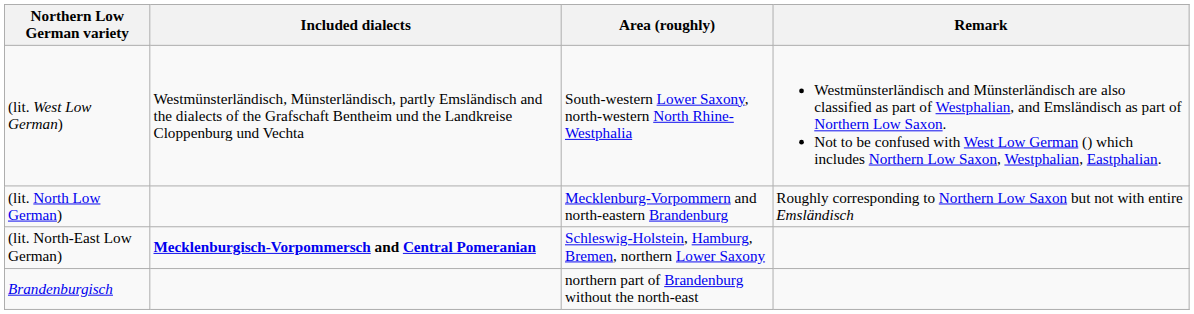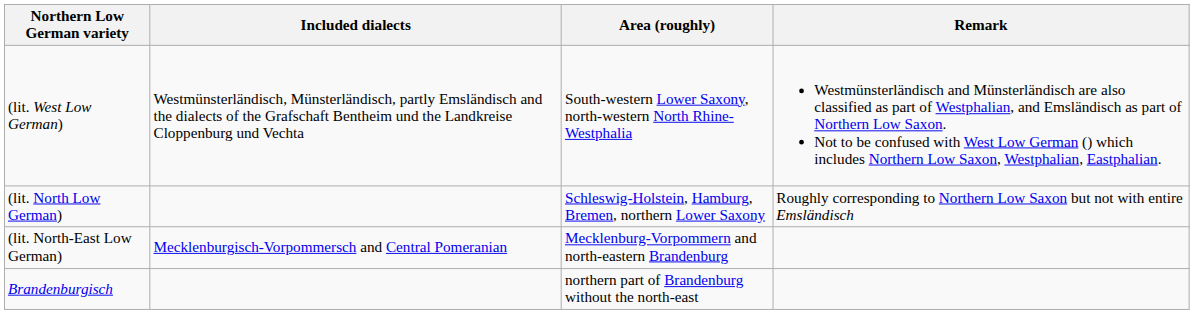 <table class="wikitable">
 <tr>
 <th>Northern Low German variety</th>
 <th>Included dialects</th>
 <th>Area (roughly)</th>
 <th>Remark</th>
 </tr>
 <tr>
 <td><em></em> (lit. <em>West Low German</em>)</td>
 <td>Westmünsterländisch, Münsterländisch, partly Emsländisch and the dialects of the Grafschaft Bentheim und the Landkreise Cloppenburg und Vechta</td>
 <td>South-western <a href='#'>Lower Saxony</a>, north-western <a href='#'>North Rhine-Westphalia</a></td>
 <td><br><ul><li>Westmünsterländisch and Münsterländisch are also classified as part of <a href='#'>Westphalian</a>, and Emsländisch as part of <a href='#'>Northern Low Saxon</a>.</li><li>Not to be confused with <a href='#'>West Low German</a> () which includes <a href='#'>Northern Low Saxon</a>, <a href='#'>Westphalian</a>, <a href='#'>Eastphalian</a>.</li></ul></td>
 </tr>
 <tr>
 <td><em></em> (lit. <a href='#'>North Low German</a>)</td>
 <td></td>
-<td><a href='#'>Mecklenburg-Vorpommern</a> and north-eastern <a href='#'>Brandenburg</a></td>
+<td><a href='#'>Schleswig-Holstein</a>, <a href='#'>Hamburg</a>, <a href='#'>Bremen</a>, northern <a href='#'>Lower Saxony</a></td>
 <td>Roughly corresponding to <a href='#'>Northern Low Saxon</a> but not with entire <em>Emsländisch</em></td>
 </tr>
 <tr>
 <td><em></em> (lit. North-East Low German)</td>
-<td><strong><a href='#'>Mecklenburgisch-Vorpommersch</a> and <a href='#'>Central Pomeranian</a></strong></td>
-<td><a href='#'>Schleswig-Holstein</a>, <a href='#'>Hamburg</a>, <a href='#'>Bremen</a>, northern <a href='#'>Lower Saxony</a></td>
+<td><a href='#'>Mecklenburgisch-Vorpommersch</a> and <a href='#'>Central Pomeranian</a></td>
+<td><a href='#'>Mecklenburg-Vorpommern</a> and north-eastern <a href='#'>Brandenburg</a></td>
 <td></td>
 </tr>
 <tr>
 <td><em><a href='#'>Brandenburgisch</a></em></td>
 <td></td>
 <td>northern part of <a href='#'>Brandenburg</a> without the north-east</td>
 </tr>
 </table>
